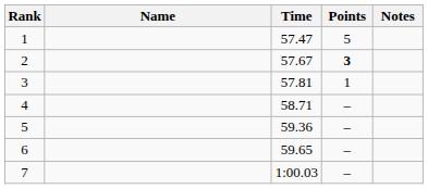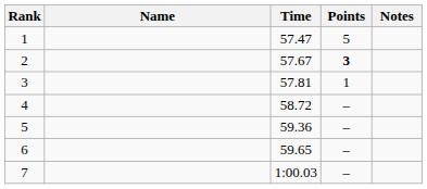 <table class="wikitable" style="text-align:center">
 <tr>
 <th>Rank</th>
 <th style="width:250px;">Name</th>
 <th style="width:50px;">Time</th>
 <th style="width:50px;">Points</th>
 <th style="width:50px;">Notes</th>
 </tr>
 <tr>
 <td>1</td>
 <td style="text-align:left;"></td>
 <td>57.47</td>
 <td>5</td>
 <td></td>
 </tr>
 <tr>
 <td>2</td>
 <td style="text-align:left;"> </td>
 <td>57.67</td>
 <td><strong>3</strong></td>
 <td></td>
 </tr>
 <tr>
 <td>3</td>
 <td style="text-align:left;"></td>
 <td>57.81</td>
 <td>1</td>
 <td></td>
 </tr>
 <tr>
 <td>4</td>
 <td style="text-align:left;"></td>
-<td>58.71</td>
+<td>58.72</td>
 <td>–</td>
 <td></td>
 </tr>
 <tr>
 <td>5</td>
 <td style="text-align:left;"> </td>
 <td>59.36</td>
 <td>–</td>
 <td></td>
 </tr>
 <tr>
 <td>6</td>
 <td style="text-align:left;"></td>
 <td>59.65</td>
 <td>–</td>
 <td></td>
 </tr>
 <tr>
 <td>7</td>
 <td style="text-align:left;"> </td>
 <td>1:00.03</td>
 <td>–</td>
 <td></td>
 </tr>
 </table>
